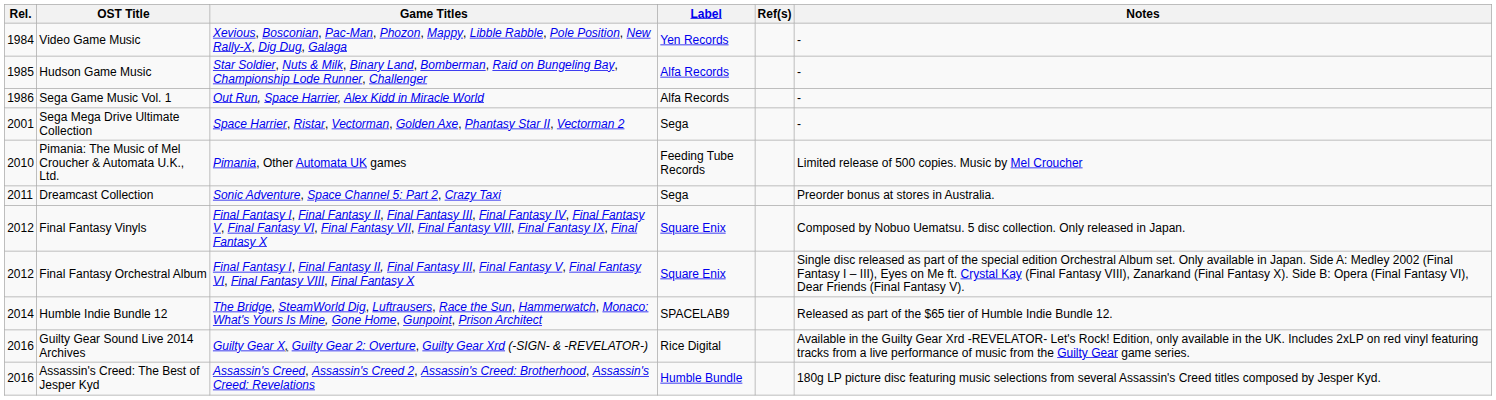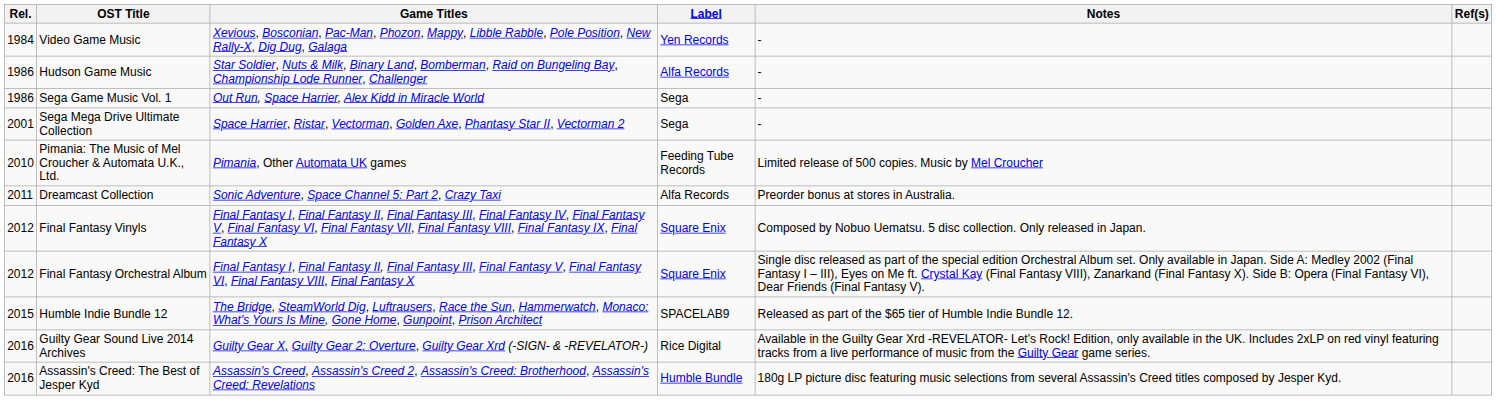 <table class="wikitable" width="100%">
 <tr>
 <th>Rel.</th>
 <th>OST Title</th>
 <th>Game Titles</th>
 <th><a href='#'>Label</a></th>
+<th>Notes</th>
 <th>Ref(s)</th>
-<th>Notes</th>
 </tr>
 <tr>
 <td>1984</td>
 <td>Video Game Music</td>
 <td><em><a href='#'>Xevious</a></em>, <em><a href='#'>Bosconian</a></em>, <em><a href='#'>Pac-Man</a></em>, <em><a href='#'>Phozon</a></em>, <em><a href='#'>Mappy</a></em>, <em><a href='#'>Libble Rabble</a></em>, <em><a href='#'>Pole Position</a></em>, <em><a href='#'>New Rally-X</a></em>, <em><a href='#'>Dig Dug</a></em>, <em><a href='#'>Galaga</a></em></td>
 <td><a href='#'>Yen Records</a></td>
+<td>-</td>
 <td></td>
-<td>-</td>
 </tr>
 <tr>
-<td>1985</td>
+<td>1986</td>
 <td>Hudson Game Music</td>
 <td><em><a href='#'>Star Soldier</a></em>, <em><a href='#'>Nuts & Milk</a></em>, <em><a href='#'>Binary Land</a></em>, <em><a href='#'>Bomberman</a></em>, <em><a href='#'>Raid on Bungeling Bay</a></em>, <em><a href='#'>Championship Lode Runner</a></em>, <em><a href='#'>Challenger</a></em></td>
 <td><a href='#'>Alfa Records</a></td>
+<td>-</td>
 <td></td>
-<td>-</td>
 </tr>
 <tr>
 <td>1986</td>
 <td>Sega Game Music Vol. 1</td>
 <td><em><a href='#'>Out Run</a>, <a href='#'>Space Harrier</a>, <a href='#'>Alex Kidd in Miracle World</a></em></td>
-<td>Alfa Records</td>
+<td>Sega</td>
+<td>-</td>
 <td></td>
-<td>-</td>
 </tr>
 <tr>
 <td>2001</td>
 <td>Sega Mega Drive Ultimate Collection</td>
 <td><em><a href='#'>Space Harrier</a></em>, <em><a href='#'>Ristar</a></em>, <em><a href='#'>Vectorman</a></em>, <em><a href='#'>Golden Axe</a></em>, <em><a href='#'>Phantasy Star II</a></em>, <em><a href='#'>Vectorman 2</a></em></td>
 <td>Sega</td>
+<td>-</td>
 <td></td>
-<td>-</td>
 </tr>
 <tr>
 <td>2010</td>
 <td>Pimania: The Music of Mel Croucher & Automata U.K., Ltd.</td>
 <td><em><a href='#'>Pimania</a></em>, Other <a href='#'>Automata UK</a> games</td>
 <td>Feeding Tube Records</td>
+<td>Limited release of 500 copies. Music by <a href='#'>Mel Croucher</a></td>
 <td></td>
-<td>Limited release of 500 copies. Music by <a href='#'>Mel Croucher</a></td>
 </tr>
 <tr>
 <td>2011</td>
 <td>Dreamcast Collection</td>
 <td><em><a href='#'>Sonic Adventure</a></em>, <em><a href='#'>Space Channel 5: Part 2</a></em>, <em><a href='#'>Crazy Taxi</a></em></td>
-<td>Sega</td>
+<td>Alfa Records</td>
+<td>Preorder bonus at stores in Australia.</td>
 <td></td>
-<td>Preorder bonus at stores in Australia.</td>
 </tr>
 <tr>
 <td>2012</td>
 <td>Final Fantasy Vinyls</td>
 <td><em><a href='#'>Final Fantasy I</a></em>, <em><a href='#'>Final Fantasy II</a></em>, <em><a href='#'>Final Fantasy III</a></em>, <em><a href='#'>Final Fantasy IV</a></em>, <em><a href='#'>Final Fantasy V</a></em>, <em><a href='#'>Final Fantasy VI</a></em>, <em><a href='#'>Final Fantasy VII</a></em>, <em><a href='#'>Final Fantasy VIII</a></em>, <em><a href='#'>Final Fantasy IX</a></em>, <em><a href='#'>Final Fantasy X</a></em></td>
 <td><a href='#'>Square Enix</a></td>
+<td>Composed by Nobuo Uematsu. 5 disc collection. Only released in Japan.</td>
 <td></td>
-<td>Composed by Nobuo Uematsu. 5 disc collection. Only released in Japan.</td>
 </tr>
 <tr>
 <td>2012</td>
 <td>Final Fantasy Orchestral Album</td>
 <td><em><a href='#'>Final Fantasy I</a></em>, <em><a href='#'>Final Fantasy II</a>, <a href='#'>Final Fantasy III</a></em>, <em><a href='#'>Final Fantasy V</a></em>, <em><a href='#'>Final Fantasy VI</a></em>, <em><a href='#'>Final Fantasy VIII</a></em>, <em><a href='#'>Final Fantasy X</a></em></td>
 <td><a href='#'>Square Enix</a></td>
+<td>Single disc released as part of the special edition Orchestral Album set. Only available in Japan. Side A: Medley 2002 (Final Fantasy I – III), Eyes on Me ft. <a href='#'>Crystal Kay</a> (Final Fantasy VIII), Zanarkand (Final Fantasy X). Side B: Opera (Final Fantasy VI), Dear Friends (Final Fantasy V).</td>
 <td></td>
-<td>Single disc released as part of the special edition Orchestral Album set. Only available in Japan. Side A: Medley 2002 (Final Fantasy I – III), Eyes on Me ft. <a href='#'>Crystal Kay</a> (Final Fantasy VIII), Zanarkand (Final Fantasy X). Side B: Opera (Final Fantasy VI), Dear Friends (Final Fantasy V).</td>
 </tr>
 <tr>
-<td>2014</td>
+<td>2015</td>
 <td>Humble Indie Bundle 12</td>
 <td><em><a href='#'>The Bridge</a></em>, <em><a href='#'>SteamWorld Dig</a></em>, <em><a href='#'>Luftrausers</a></em>, <em><a href='#'>Race the Sun</a></em>, <em><a href='#'>Hammerwatch</a></em>, <em><a href='#'>Monaco: What's Yours Is Mine</a>, <a href='#'>Gone Home</a></em>, <em><a href='#'>Gunpoint</a></em>, <em><a href='#'>Prison Architect</a></em></td>
 <td>SPACELAB9</td>
+<td>Released as part of the $65 tier of Humble Indie Bundle 12.</td>
 <td></td>
-<td>Released as part of the $65 tier of Humble Indie Bundle 12.</td>
 </tr>
 <tr>
 <td>2016</td>
 <td>Guilty Gear Sound Live 2014 Archives</td>
 <td><em><a href='#'>Guilty Gear X</a><u>,</u> <a href='#'>Guilty Gear 2: Overture</a></em>, <em><a href='#'>Guilty Gear Xrd</a> (-SIGN- & -REVELATOR-)</em></td>
 <td>Rice Digital</td>
+<td>Available in the Guilty Gear Xrd -REVELATOR- Let's Rock! Edition, only available in the UK.  Includes 2xLP on red vinyl featuring tracks from a live performance of music from the <a href='#'>Guilty Gear</a> game series.</td>
 <td></td>
-<td>Available in the Guilty Gear Xrd -REVELATOR- Let's Rock! Edition, only available in the UK.  Includes 2xLP on red vinyl featuring tracks from a live performance of music from the <a href='#'>Guilty Gear</a> game series.</td>
 </tr>
 <tr>
 <td>2016</td>
 <td>Assassin's Creed: The Best of Jesper Kyd</td>
 <td><em><a href='#'>Assassin's Creed</a></em>, <em><a href='#'>Assassin's Creed 2</a></em>, <em><a href='#'>Assassin's Creed: Brotherhood</a></em>, <em><a href='#'>Assassin's Creed: Revelations</a></em></td>
 <td><a href='#'>Humble Bundle</a></td>
+<td>180g LP picture disc featuring music selections from several Assassin's Creed titles composed by Jesper Kyd.</td>
 <td></td>
-<td>180g LP picture disc featuring music selections from several Assassin's Creed titles composed by Jesper Kyd.</td>
 </tr>
 </table>
